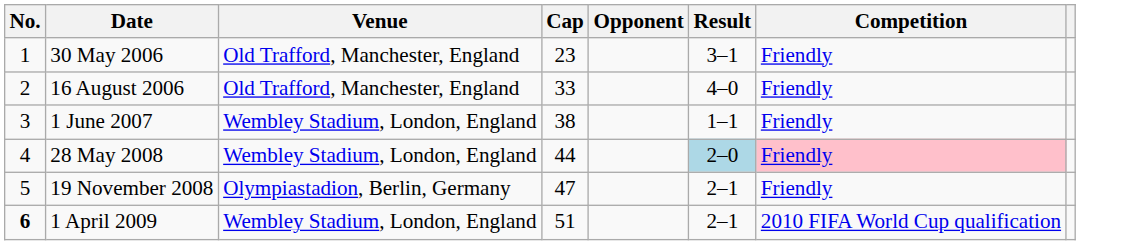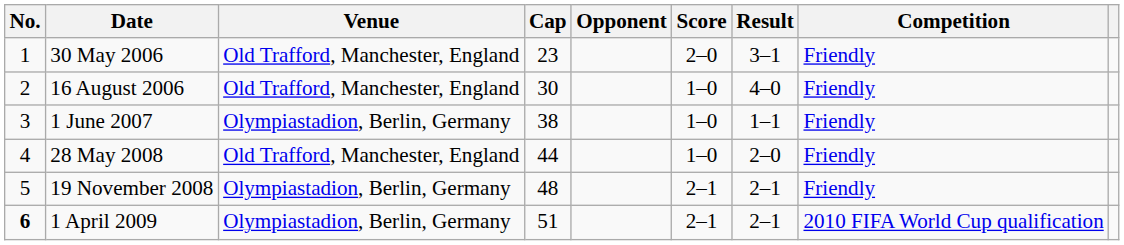 <table class="wikitable sortable">
 <tr>
 <th scope="col">No.</th>
 <th scope="col">Date</th>
 <th scope="col">Venue</th>
 <th scope="col">Cap</th>
 <th scope="col">Opponent</th>
+<th scope="col">Score</th>
 <th scope="col">Result</th>
 <th scope="col">Competition</th>
 <th scope="col" class="unsortable"></th>
 </tr>
 <tr>
 <td style="text-align: center;">1</td>
 <td>30 May 2006</td>
 <td><a href='#'>Old Trafford</a>, Manchester, England</td>
 <td style="text-align: center;">23</td>
 <td></td>
+<td style="text-align: center;">2–0</td>
 <td style="text-align: center;">3–1</td>
 <td><a href='#'>Friendly</a></td>
 <td style="text-align: center;"></td>
 </tr>
 <tr>
 <td style="text-align: center;">2</td>
 <td>16 August 2006</td>
 <td><a href='#'>Old Trafford</a>, Manchester, England</td>
-<td style="text-align: center;">33</td>
+<td style="text-align: center;">30</td>
 <td></td>
+<td style="text-align: center;">1–0</td>
 <td style="text-align: center;">4–0</td>
 <td><a href='#'>Friendly</a></td>
 <td style="text-align: center;"></td>
 </tr>
 <tr>
 <td style="text-align: center;">3</td>
 <td>1 June 2007</td>
-<td><a href='#'>Wembley Stadium</a>, London, England</td>
+<td><a href='#'>Olympiastadion</a>, Berlin, Germany</td>
 <td style="text-align: center;">38</td>
 <td></td>
+<td style="text-align: center;">1–0</td>
 <td style="text-align: center;">1–1</td>
 <td><a href='#'>Friendly</a></td>
 <td style="text-align: center;"></td>
 </tr>
 <tr>
 <td style="text-align: center;">4</td>
 <td>28 May 2008</td>
-<td><a href='#'>Wembley Stadium</a>, London, England</td>
+<td><a href='#'>Old Trafford</a>, Manchester, England</td>
 <td style="text-align: center;">44</td>
 <td></td>
-<td style="background: lightblue; text-align: center;">2–0</td>
-<td style="background: pink;"><a href='#'>Friendly</a></td>
+<td style="text-align: center;">1–0</td>
+<td style="text-align: center;">2–0</td>
+<td><a href='#'>Friendly</a></td>
 <td style="text-align: center;"></td>
 </tr>
 <tr>
 <td style="text-align: center;">5</td>
 <td>19 November 2008</td>
 <td><a href='#'>Olympiastadion</a>, Berlin, Germany</td>
-<td style="text-align: center;">47</td>
+<td style="text-align: center;">48</td>
 <td></td>
+<td style="text-align: center;">2–1</td>
 <td style="text-align: center;">2–1</td>
 <td><a href='#'>Friendly</a></td>
 <td style="text-align: center;"></td>
 </tr>
 <tr>
 <td style="text-align: center;"><strong>6</strong></td>
 <td>1 April 2009</td>
-<td><a href='#'>Wembley Stadium</a>, London, England</td>
+<td><a href='#'>Olympiastadion</a>, Berlin, Germany</td>
 <td style="text-align: center;">51</td>
 <td></td>
+<td style="text-align: center;">2–1</td>
 <td style="text-align: center;">2–1</td>
 <td><a href='#'>2010 FIFA World Cup qualification</a></td>
 <td style="text-align: center;"></td>
 </tr>
 </table>
